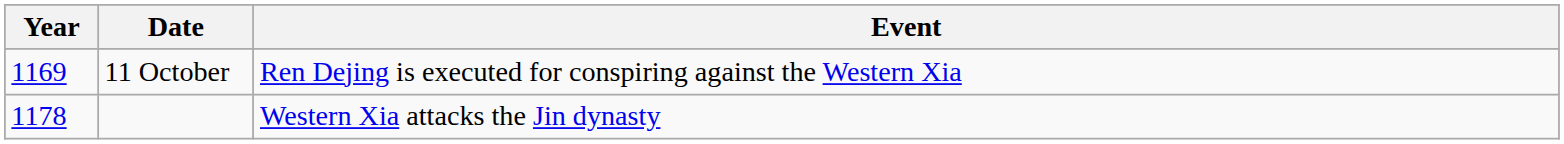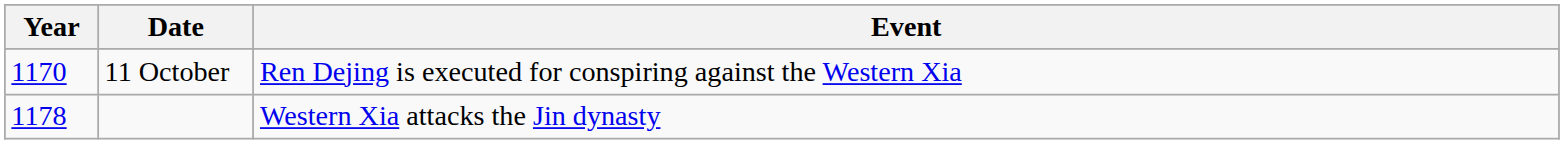 <table class="wikitable" width="100%">
 <tr>
 <th style="width:6%">Year</th>
 <th style="width:10%">Date</th>
 <th>Event</th>
 </tr>
 <tr>
-<td><a href='#'>1169</a></td>
+<td><a href='#'>1170</a></td>
 <td>11 October</td>
 <td><a href='#'>Ren Dejing</a> is executed for conspiring against the <a href='#'>Western Xia</a></td>
 </tr>
 <tr>
 <td><a href='#'>1178</a></td>
 <td></td>
 <td><a href='#'>Western Xia</a> attacks the <a href='#'>Jin dynasty</a></td>
 </tr>
 </table>
